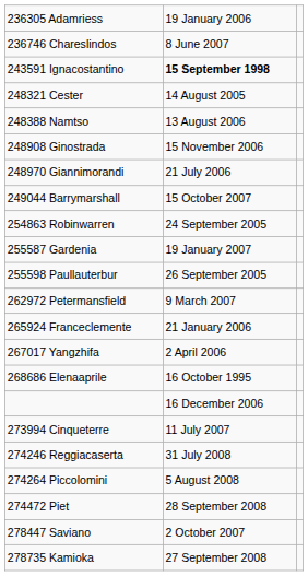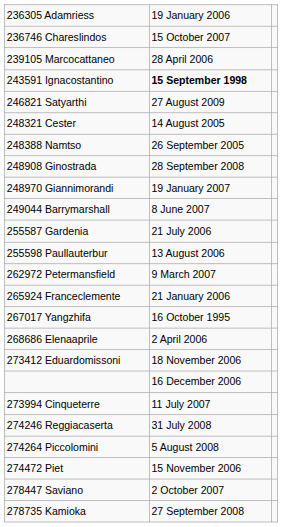 <table class="wikitable" style="font-size: 89%; float: left; width: 26em; margin-right: 1em; height: 700px">
 <tr>
 <td>236305 Adamriess</td>
 <td>19 January 2006</td>
 <td></td>
 </tr>
 <tr>
 <td>236746 Chareslindos</td>
-<td>8 June 2007</td>
+<td>15 October 2007</td>
+<td></td>
+</tr>
+<tr>
+<td>239105 Marcocattaneo</td>
+<td>28 April 2006</td>
 <td></td>
 </tr>
 <tr>
 <td>243591 Ignacostantino</td>
 <td><strong>15 September 1998</strong></td>
+<td></td>
+</tr>
+<tr>
+<td>246821 Satyarthi</td>
+<td>27 August 2009</td>
 <td></td>
 </tr>
 <tr>
 <td>248321 Cester</td>
 <td>14 August 2005</td>
 <td></td>
 </tr>
 <tr>
 <td>248388 Namtso</td>
-<td>13 August 2006</td>
+<td>26 September 2005</td>
 <td></td>
 </tr>
 <tr>
 <td>248908 Ginostrada</td>
-<td>15 November 2006</td>
+<td>28 September 2008</td>
 <td></td>
 </tr>
 <tr>
 <td>248970 Giannimorandi</td>
+<td>19 January 2007</td>
+<td></td>
+</tr>
+<tr>
+<td>249044 Barrymarshall</td>
+<td>8 June 2007</td>
+<td></td>
+</tr>
+<tr>
+<td>255587 Gardenia</td>
 <td>21 July 2006</td>
 <td></td>
 </tr>
 <tr>
-<td>249044 Barrymarshall</td>
-<td>15 October 2007</td>
-<td></td>
-</tr>
-<tr>
-<td>254863 Robinwarren</td>
-<td>24 September 2005</td>
-<td></td>
-</tr>
-<tr>
-<td>255587 Gardenia</td>
-<td>19 January 2007</td>
-<td></td>
-</tr>
-<tr>
 <td>255598 Paullauterbur</td>
-<td>26 September 2005</td>
+<td>13 August 2006</td>
 <td></td>
 </tr>
 <tr>
 <td>262972 Petermansfield</td>
 <td>9 March 2007</td>
 <td></td>
 </tr>
 <tr>
 <td>265924 Franceclemente</td>
 <td>21 January 2006</td>
 <td></td>
 </tr>
 <tr>
 <td>267017 Yangzhifa</td>
+<td>16 October 1995</td>
+<td></td>
+</tr>
+<tr>
+<td>268686 Elenaaprile</td>
 <td>2 April 2006</td>
 <td></td>
 </tr>
 <tr>
-<td>268686 Elenaaprile</td>
-<td>16 October 1995</td>
+<td>273412 Eduardomissoni</td>
+<td>18 November 2006</td>
 <td></td>
 </tr>
 <tr>
 <td></td>
 <td>16 December 2006</td>
 <td></td>
 </tr>
 <tr>
 <td>273994 Cinqueterre</td>
 <td>11 July 2007</td>
 <td></td>
 </tr>
 <tr>
 <td>274246 Reggiacaserta</td>
 <td>31 July 2008</td>
 <td></td>
 </tr>
 <tr>
 <td>274264 Piccolomini</td>
 <td>5 August 2008</td>
 <td></td>
 </tr>
 <tr>
 <td>274472 Piet</td>
-<td>28 September 2008</td>
+<td>15 November 2006</td>
 <td></td>
 </tr>
 <tr>
 <td>278447 Saviano</td>
 <td>2 October 2007</td>
 <td></td>
 </tr>
 <tr>
 <td>278735 Kamioka</td>
 <td>27 September 2008</td>
 <td></td>
 </tr>
 </table>
